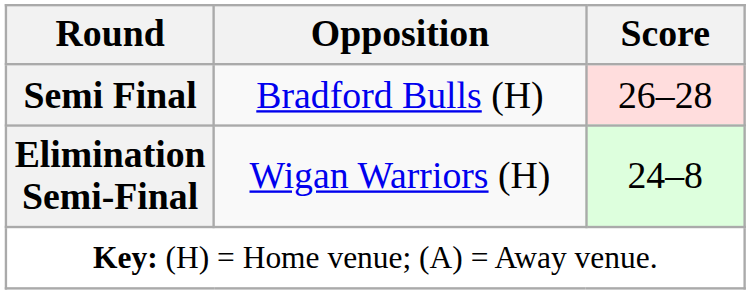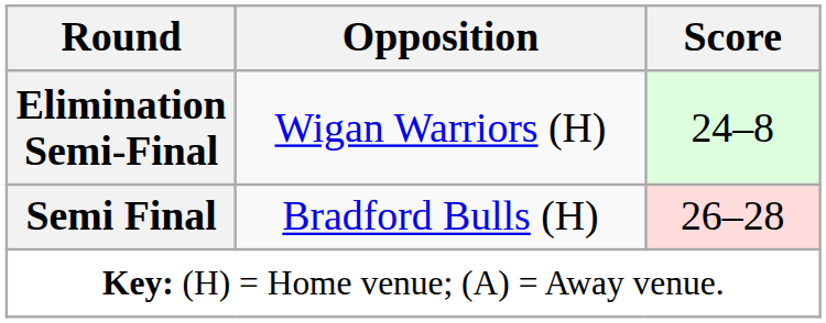 <table class="wikitable plainrowheaders" style="text-align:center;margin-left:1em;">
 <tr>
 <th width="25">Round</th>
 <th width="150">Opposition</th>
 <th width="60">Score</th>
 </tr>
 <tr>
+<th scope=row style="text-align:center">Elimination Semi-Final</th>
+<td> <a href='#'>Wigan Warriors</a> (H)</td>
+<td bgcolor=DDFFDD>24–8</td>
+</tr>
+<tr>
 <th scope=row style="text-align:center">Semi Final</th>
 <td> <a href='#'>Bradford Bulls</a> (H)</td>
 <td bgcolor=FFDDDD>26–28</td>
 </tr>
 <tr>
-<th scope=row style="text-align:center">Elimination Semi-Final</th>
-<td> <a href='#'>Wigan Warriors</a> (H)</td>
-<td bgcolor=DDFFDD>24–8</td>
-</tr>
-<tr>
 <td colspan="3" style="background-color:white;"><small><strong>Key:</strong> (H) = Home venue; (A) = Away venue.</small></td>
 </tr>
 </table>
